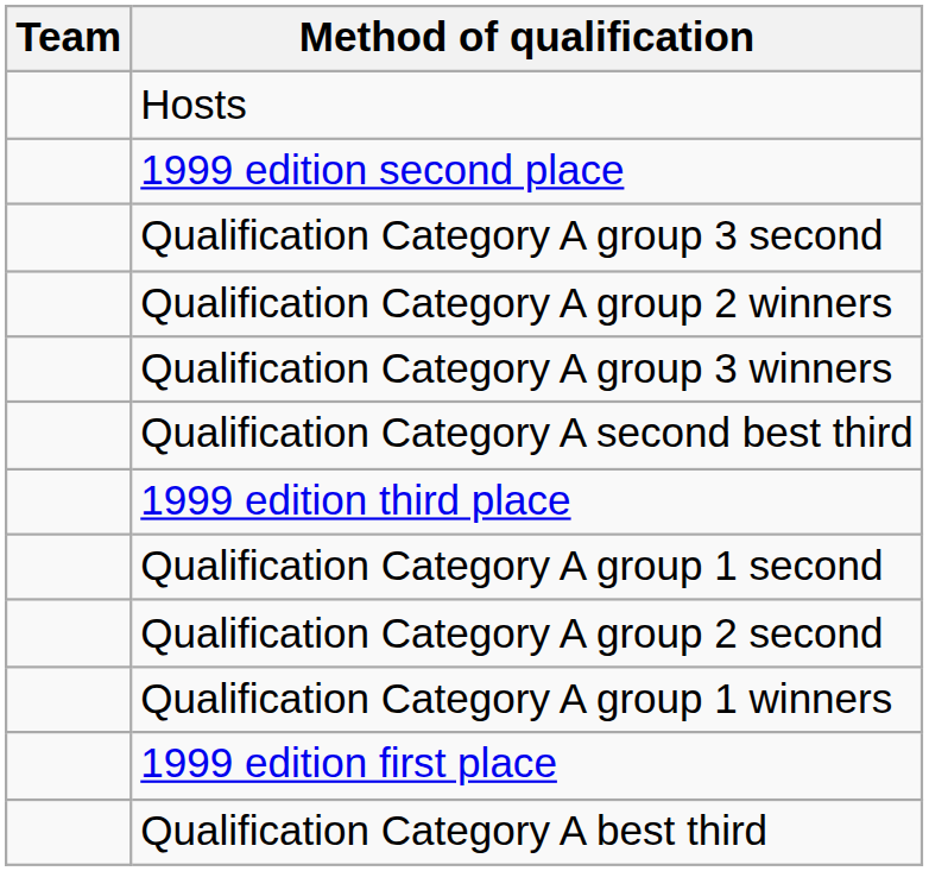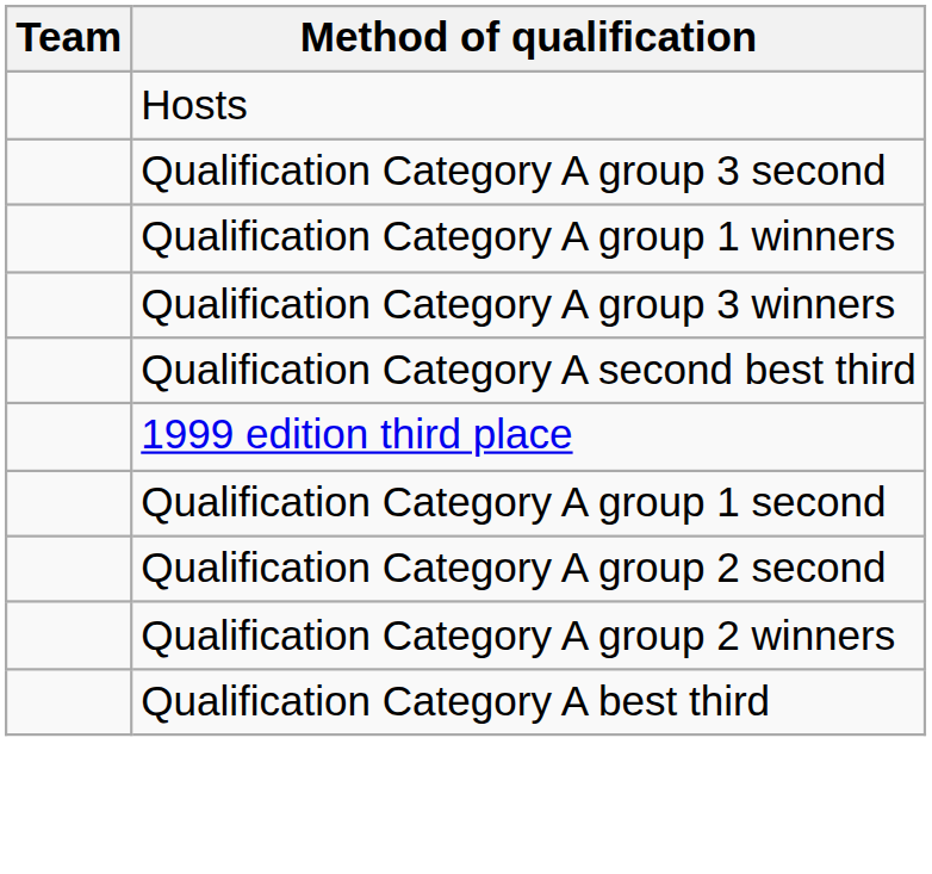 <table class="wikitable">
 <tr>
 <th>Team</th>
 <th>Method of qualification</th>
 </tr>
 <tr>
 <td></td>
 <td>Hosts</td>
 </tr>
 <tr>
 <td></td>
-<td><a href='#'>1999 edition second place</a></td>
-</tr>
-<tr>
-<td></td>
 <td>Qualification Category A group 3 second</td>
 </tr>
 <tr>
 <td></td>
-<td>Qualification Category A group 2 winners</td>
+<td>Qualification Category A group 1 winners</td>
 </tr>
 <tr>
 <td></td>
 <td>Qualification Category A group 3 winners</td>
 </tr>
 <tr>
 <td></td>
 <td>Qualification Category A second best third</td>
 </tr>
 <tr>
 <td></td>
 <td><a href='#'>1999 edition third place</a></td>
 </tr>
 <tr>
 <td></td>
 <td>Qualification Category A group 1 second</td>
 </tr>
 <tr>
 <td></td>
 <td>Qualification Category A group 2 second</td>
 </tr>
 <tr>
 <td></td>
-<td>Qualification Category A group 1 winners</td>
-</tr>
-<tr>
-<td></td>
-<td><a href='#'>1999 edition first place</a></td>
+<td>Qualification Category A group 2 winners</td>
 </tr>
 <tr>
 <td></td>
 <td>Qualification Category A best third</td>
 </tr>
 </table>
